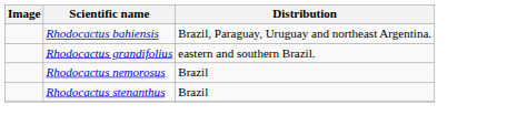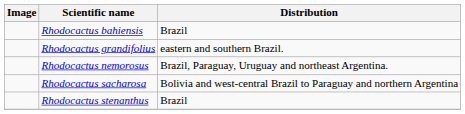 <table class="wikitable ">
 <tr>
 <th>Image</th>
 <th>Scientific name</th>
 <th>Distribution</th>
 </tr>
 <tr>
 <td></td>
 <td><em><a href='#'>Rhodocactus bahiensis</a></em> </td>
-<td>Brazil, Paraguay, Uruguay and northeast Argentina.</td>
+<td>Brazil</td>
 </tr>
 <tr>
 <td></td>
 <td><em><a href='#'>Rhodocactus grandifolius</a></em> </td>
 <td>eastern and southern Brazil.</td>
 </tr>
 <tr>
 <td></td>
 <td><em><a href='#'>Rhodocactus nemorosus</a></em> </td>
-<td>Brazil</td>
+<td>Brazil, Paraguay, Uruguay and northeast Argentina.</td>
+</tr>
+<tr>
+<td></td>
+<td><em><a href='#'>Rhodocactus sacharosa</a></em> </td>
+<td>Bolivia and west-central Brazil to Paraguay and northern Argentina</td>
 </tr>
 <tr>
 <td></td>
 <td><em><a href='#'>Rhodocactus stenanthus</a></em> </td>
 <td>Brazil</td>
 </tr>
 <tr>
 </tr>
 </table>
